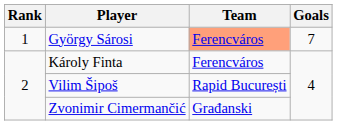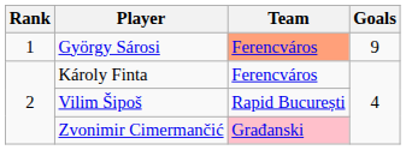 <table class="wikitable" style="text-align:center">
 <tr>
 <th>Rank</th>
 <th>Player</th>
 <th>Team</th>
 <th>Goals</th>
 </tr>
 <tr>
 <td>1</td>
 <td align=left> <a href='#'>György Sárosi</a></td>
 <td align=left style="background: lightsalmon;"> <a href='#'>Ferencváros</a></td>
-<td>7</td>
+<td>9</td>
 </tr>
 <tr>
 <td rowspan=3>2</td>
 <td align=left> Károly Finta</td>
 <td align=left> <a href='#'>Ferencváros</a></td>
 <td rowspan=3>4</td>
 </tr>
 <tr>
 <td align=left> <a href='#'>Vilim Šipoš</a></td>
 <td align=left> <a href='#'>Rapid București</a></td>
 </tr>
 <tr>
 <td align=left> <a href='#'>Zvonimir Cimermančić</a></td>
-<td align=left> <a href='#'>Građanski</a></td>
+<td align=left style="background: pink;"> <a href='#'>Građanski</a></td>
 </tr>
 </table>
